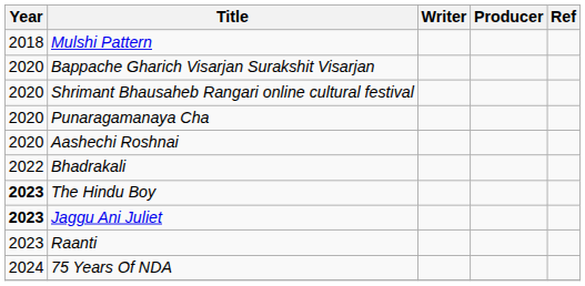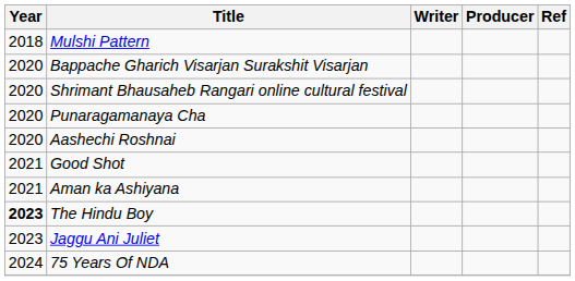 <table class="wikitable ">
 <tr>
 <th scope="col">Year</th>
 <th scope="col">Title</th>
 <th scope="col">Writer</th>
 <th scope="col">Producer</th>
 <th scope="col">Ref</th>
 </tr>
 <tr>
 <td>2018</td>
 <td><em><a href='#'>Mulshi Pattern</a></em></td>
 <td></td>
 <td></td>
 <td></td>
 </tr>
 <tr>
 <td>2020</td>
 <td><em>Bappache Gharich Visarjan Surakshit Visarjan</em></td>
 <td></td>
 <td></td>
 <td></td>
 </tr>
 <tr>
 <td>2020</td>
 <td><em>Shrimant Bhausaheb Rangari online cultural festival</em></td>
 <td></td>
 <td></td>
 <td></td>
 </tr>
 <tr>
 <td>2020</td>
 <td><em>Punaragamanaya Cha</em></td>
 <td></td>
 <td></td>
 <td></td>
 </tr>
 <tr>
 <td>2020</td>
 <td><em>Aashechi Roshnai</em></td>
 <td></td>
 <td></td>
 <td></td>
 </tr>
 <tr>
-<td>2022</td>
-<td><em>Bhadrakali</em></td>
+<td>2021</td>
+<td><em>Good Shot</em></td>
+<td></td>
+<td></td>
+<td></td>
+</tr>
+<tr>
+<td>2021</td>
+<td><em>Aman ka Ashiyana</em></td>
 <td></td>
 <td></td>
 <td></td>
 </tr>
 <tr>
 <td><strong>2023</strong></td>
 <td><em>The Hindu Boy</em></td>
 <td></td>
 <td></td>
 <td></td>
 </tr>
 <tr>
-<td><strong>2023</strong></td>
+<td>2023</td>
 <td><em><a href='#'>Jaggu Ani Juliet</a></em></td>
-<td></td>
-<td></td>
-<td></td>
-</tr>
-<tr>
-<td>2023</td>
-<td><em>Raanti</em></td>
 <td></td>
 <td></td>
 <td></td>
 </tr>
 <tr>
 <td>2024</td>
 <td><em>75 Years Of NDA</em></td>
 <td></td>
 <td></td>
 <td></td>
 </tr>
 <tr>
 </tr>
 </table>
